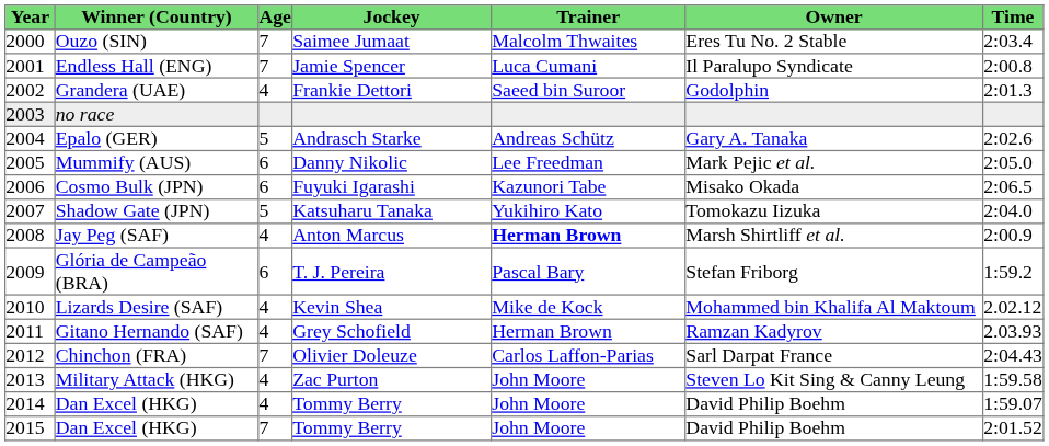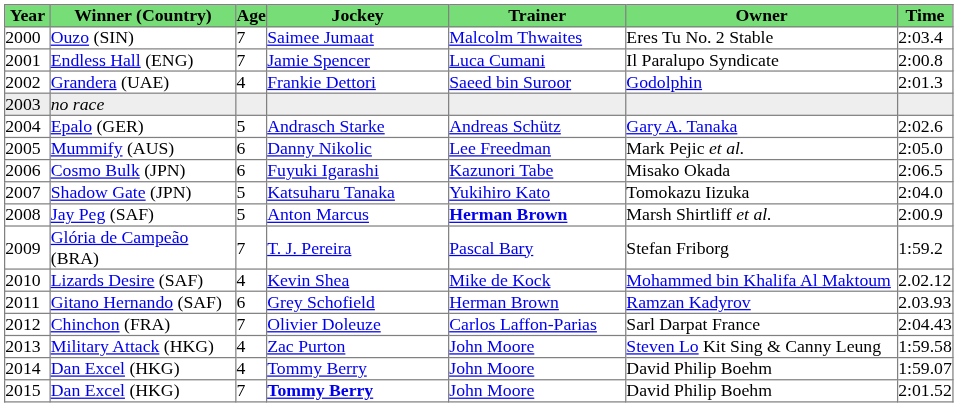 <table class = "sortable" | border="1" cellpadding="0" style="border-collapse: collapse; font-size:90%">
 <tr bgcolor="#77dd77" align="center">
 <td width="36px"><strong>Year</strong><br></td>
 <td width="150px"><strong>Winner (Country)</strong><br></td>
 <td><strong>Age</strong><br></td>
 <td width="147px"><strong>Jockey</strong><br></td>
 <td width="143px"><strong>Trainer</strong><br></td>
 <td width="220px"><strong>Owner</strong><br></td>
 <td><strong>Time</strong><br></td>
 </tr>
 <tr>
 <td>2000</td>
 <td><a href='#'>Ouzo</a> (SIN)</td>
 <td>7</td>
 <td><a href='#'>Saimee Jumaat</a></td>
 <td><a href='#'>Malcolm Thwaites</a></td>
 <td>Eres Tu No. 2 Stable</td>
 <td>2:03.4</td>
 </tr>
 <tr>
 <td>2001</td>
 <td><a href='#'>Endless Hall</a> (ENG)</td>
 <td>7</td>
 <td><a href='#'>Jamie Spencer</a></td>
 <td><a href='#'>Luca Cumani</a></td>
 <td>Il Paralupo Syndicate</td>
 <td>2:00.8</td>
 </tr>
 <tr>
 <td>2002</td>
 <td><a href='#'>Grandera</a> (UAE)</td>
 <td>4</td>
 <td><a href='#'>Frankie Dettori</a></td>
 <td><a href='#'>Saeed bin Suroor</a></td>
 <td><a href='#'>Godolphin</a></td>
 <td>2:01.3</td>
 </tr>
 <tr bgcolor="#eeeeee">
 <td>2003</td>
 <td><em>no race</em> </td>
 <td></td>
 <td></td>
 <td></td>
 <td></td>
 <td></td>
 </tr>
 <tr>
 <td>2004</td>
 <td><a href='#'>Epalo</a> (GER)</td>
 <td>5</td>
 <td><a href='#'>Andrasch Starke</a></td>
 <td><a href='#'>Andreas Schütz</a></td>
 <td><a href='#'>Gary A. Tanaka</a></td>
 <td>2:02.6</td>
 </tr>
 <tr>
 <td>2005</td>
 <td><a href='#'>Mummify</a> (AUS)</td>
 <td>6</td>
 <td><a href='#'>Danny Nikolic</a></td>
 <td><a href='#'>Lee Freedman</a></td>
 <td>Mark Pejic <em>et al.</em></td>
 <td>2:05.0</td>
 </tr>
 <tr>
 <td>2006</td>
 <td><a href='#'>Cosmo Bulk</a> (JPN)</td>
 <td>6</td>
 <td><a href='#'>Fuyuki Igarashi</a></td>
 <td><a href='#'>Kazunori Tabe</a></td>
 <td>Misako Okada</td>
 <td>2:06.5</td>
 </tr>
 <tr>
 <td>2007</td>
 <td><a href='#'>Shadow Gate</a> (JPN)</td>
 <td>5</td>
 <td><a href='#'>Katsuharu Tanaka</a></td>
 <td><a href='#'>Yukihiro Kato</a></td>
 <td>Tomokazu Iizuka</td>
 <td>2:04.0</td>
 </tr>
 <tr>
 <td>2008</td>
 <td><a href='#'>Jay Peg</a> (SAF)</td>
-<td>4</td>
+<td>5</td>
 <td><a href='#'>Anton Marcus</a></td>
 <td><strong><a href='#'>Herman Brown</a></strong></td>
 <td>Marsh Shirtliff <em>et al.</em></td>
 <td>2:00.9</td>
 </tr>
 <tr>
 <td>2009</td>
 <td><a href='#'>Glória de Campeão</a> (BRA)</td>
-<td>6</td>
+<td>7</td>
 <td><a href='#'>T. J. Pereira</a></td>
 <td><a href='#'>Pascal Bary</a></td>
 <td>Stefan Friborg</td>
 <td>1:59.2</td>
 </tr>
 <tr>
 <td>2010</td>
 <td><a href='#'>Lizards Desire</a> (SAF)</td>
 <td>4</td>
 <td><a href='#'>Kevin Shea</a></td>
 <td><a href='#'>Mike de Kock</a></td>
 <td><a href='#'>Mohammed bin Khalifa Al Maktoum</a></td>
 <td>2.02.12</td>
 </tr>
 <tr>
 <td>2011</td>
 <td><a href='#'>Gitano Hernando</a> (SAF)</td>
-<td>4</td>
+<td>6</td>
 <td><a href='#'>Grey Schofield</a></td>
 <td><a href='#'>Herman Brown</a></td>
 <td><a href='#'>Ramzan Kadyrov</a></td>
 <td>2.03.93</td>
 </tr>
 <tr>
 <td>2012</td>
 <td><a href='#'>Chinchon</a> (FRA)</td>
 <td>7</td>
 <td><a href='#'>Olivier Doleuze</a></td>
 <td><a href='#'>Carlos Laffon-Parias</a></td>
 <td>Sarl Darpat France</td>
 <td>2:04.43</td>
 </tr>
 <tr>
 <td>2013</td>
 <td><a href='#'>Military Attack</a> (HKG)</td>
 <td>4</td>
 <td><a href='#'>Zac Purton</a></td>
 <td><a href='#'>John Moore</a></td>
 <td><a href='#'>Steven Lo</a> Kit Sing & Canny Leung</td>
 <td>1:59.58</td>
 </tr>
 <tr>
 <td>2014</td>
 <td><a href='#'>Dan Excel</a> (HKG)</td>
 <td>4</td>
 <td><a href='#'>Tommy Berry</a></td>
 <td><a href='#'>John Moore</a></td>
 <td>David Philip Boehm</td>
 <td>1:59.07</td>
 </tr>
 <tr>
 <td>2015</td>
 <td><a href='#'>Dan Excel</a> (HKG)</td>
 <td>7</td>
-<td><a href='#'>Tommy Berry</a></td>
+<td><strong><a href='#'>Tommy Berry</a></strong></td>
 <td><a href='#'>John Moore</a></td>
 <td>David Philip Boehm</td>
 <td>2:01.52</td>
 </tr>
 </table>
